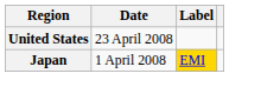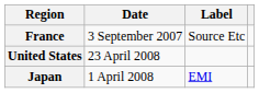 <table class="wikitable plainrowheaders">
 <tr>
 <th scope="col">Region</th>
 <th scope="col">Date</th>
 <th scope="col">Label</th>
 <th scope="col"></th>
+</tr>
+<tr>
+<th scope="row">France</th>
+<td>3 September 2007</td>
+<td>Source Etc</td>
+<td align="center"></td>
 </tr>
 <tr>
 <th scope="row">United States</th>
 <td>23 April 2008</td>
 <td></td>
 <td align="center"></td>
 </tr>
 <tr>
 <th scope="row">Japan</th>
 <td>1 April 2008</td>
-<td style="background: gold;"><a href='#'>EMI</a></td>
+<td><a href='#'>EMI</a></td>
 <td align="center"></td>
 </tr>
 </table>
